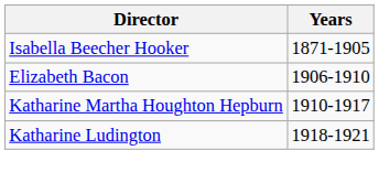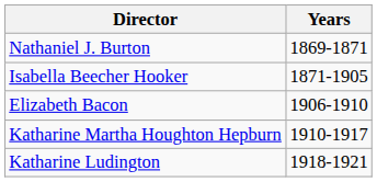 <table class="wikitable">
 <tr>
 <th>Director</th>
 <th>Years</th>
+</tr>
+<tr>
+<td><a href='#'>Nathaniel J. Burton</a></td>
+<td>1869-1871</td>
 </tr>
 <tr>
 <td><a href='#'>Isabella Beecher Hooker</a></td>
 <td>1871-1905</td>
 </tr>
 <tr>
 <td><a href='#'>Elizabeth Bacon</a></td>
 <td>1906-1910</td>
 </tr>
 <tr>
 <td><a href='#'>Katharine Martha Houghton Hepburn</a></td>
 <td>1910-1917</td>
 </tr>
 <tr>
 <td><a href='#'>Katharine Ludington</a></td>
 <td>1918-1921</td>
 </tr>
 </table>
